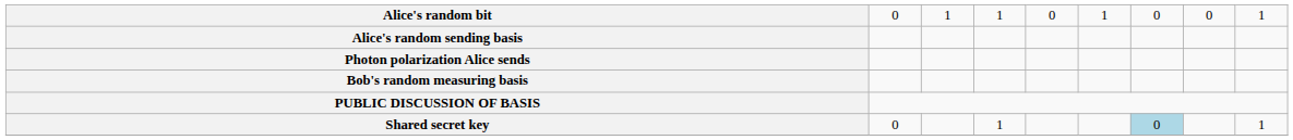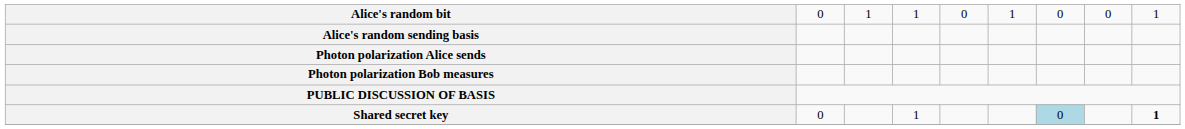 <table class="wikitable" style="width:75%; text-align: center; margin: 1em auto 1em auto">
 <tr>
 <th>Alice's random bit</th>
 <td style="width:40pt;">0</td>
 <td style="width:40pt;">1</td>
 <td style="width:40pt;">1</td>
 <td style="width:40pt;">0</td>
 <td style="width:40pt;">1</td>
 <td style="width:40pt;">0</td>
 <td style="width:40pt;">0</td>
 <td style="width:40pt;">1</td>
 </tr>
 <tr>
 <th>Alice's random sending basis</th>
 <td style="width:40pt;"></td>
 <td style="width:40pt;"></td>
 <td style="width:40pt;"></td>
 <td style="width:40pt;"></td>
 <td style="width:40pt;"></td>
 <td style="width:40pt;"></td>
 <td style="width:40pt;"></td>
 <td style="width:40pt;"></td>
 </tr>
 <tr>
 <th>Photon polarization Alice sends</th>
 <td style="width:40pt;"></td>
 <td style="width:40pt;"></td>
 <td style="width:40pt;"></td>
 <td style="width:40pt;"></td>
 <td style="width:40pt;"></td>
 <td style="width:40pt;"></td>
 <td style="width:40pt;"></td>
 <td style="width:40pt;"></td>
 </tr>
 <tr>
-<th>Bob's random measuring basis</th>
+<th>Photon polarization Bob measures</th>
 <td style="width:40pt;"></td>
 <td style="width:40pt;"></td>
 <td style="width:40pt;"></td>
 <td style="width:40pt;"></td>
 <td style="width:40pt;"></td>
 <td style="width:40pt;"></td>
 <td style="width:40pt;"></td>
 <td style="width:40pt;"></td>
 </tr>
 <tr>
 <th>PUBLIC DISCUSSION OF BASIS</th>
 <td colspan=8></td>
 </tr>
 <tr>
 <th>Shared secret key</th>
 <td style="width:40pt;">0</td>
 <td></td>
 <td style="width:40pt;">1</td>
 <td></td>
 <td></td>
 <td style="background: lightblue; width:40pt;">0</td>
 <td></td>
-<td style="width:40pt;">1</td>
+<td style="width:40pt;"><strong>1</strong></td>
 </tr>
 <tr>
 </tr>
 </table>
